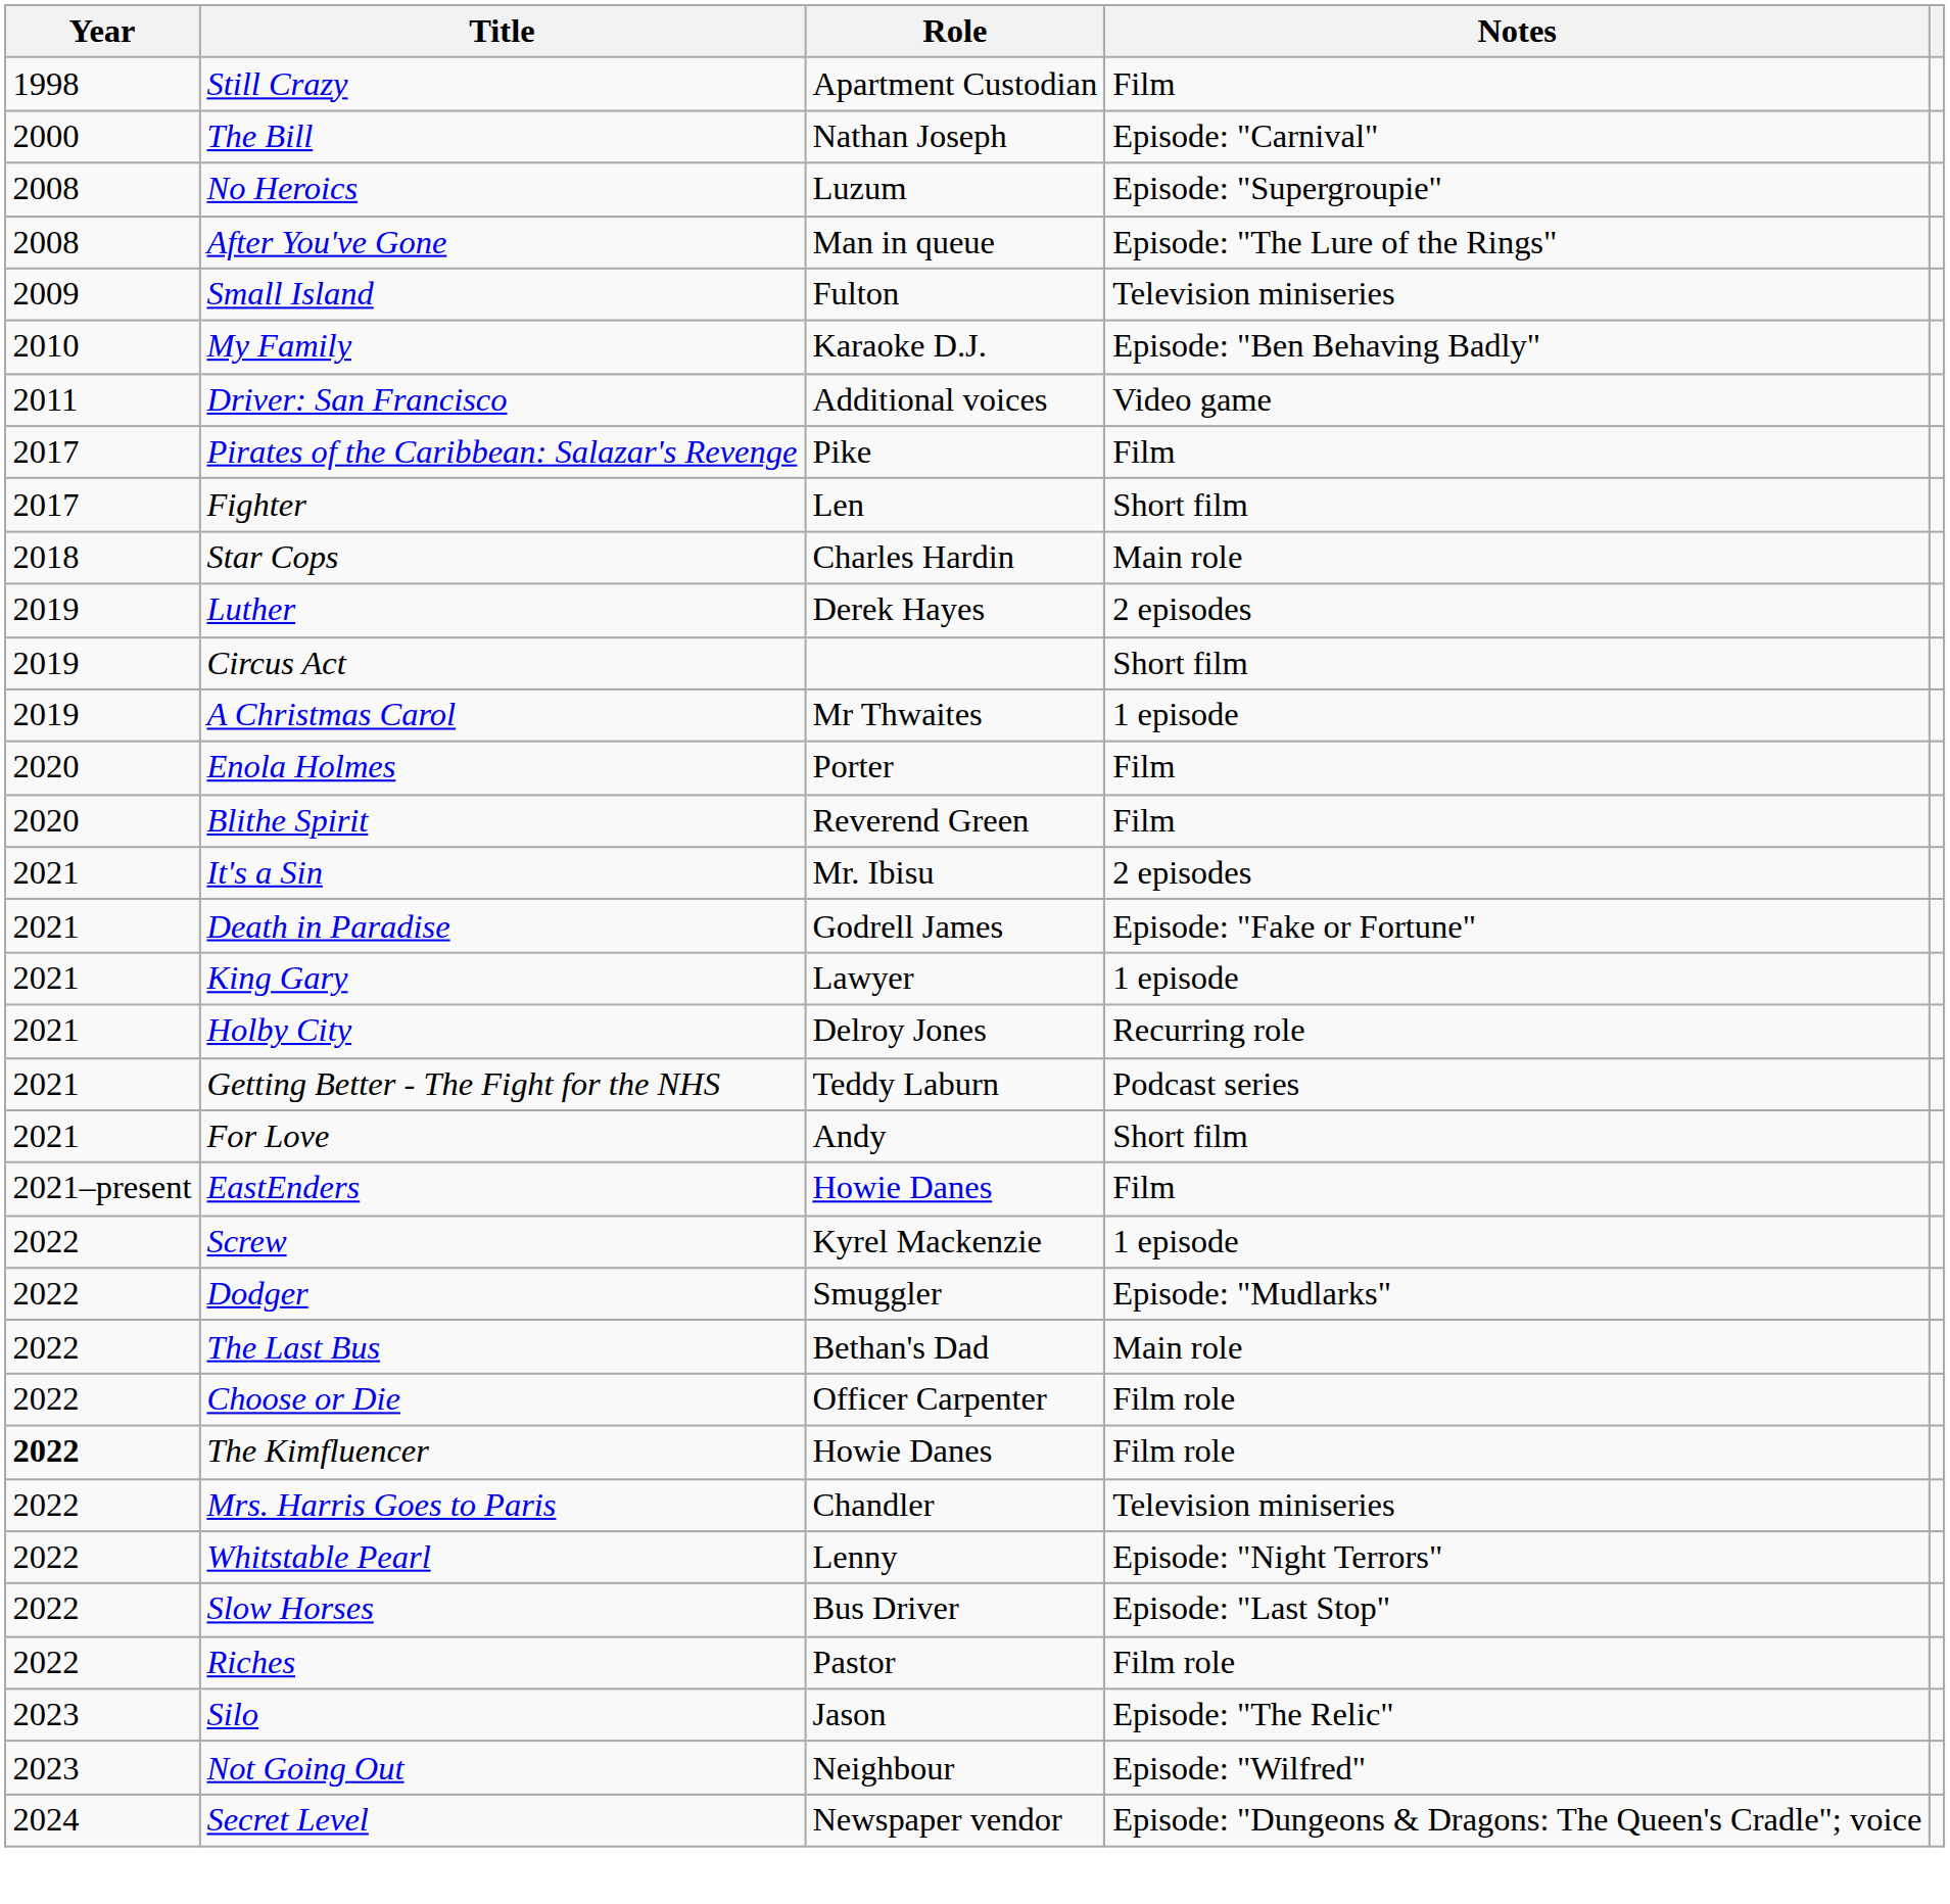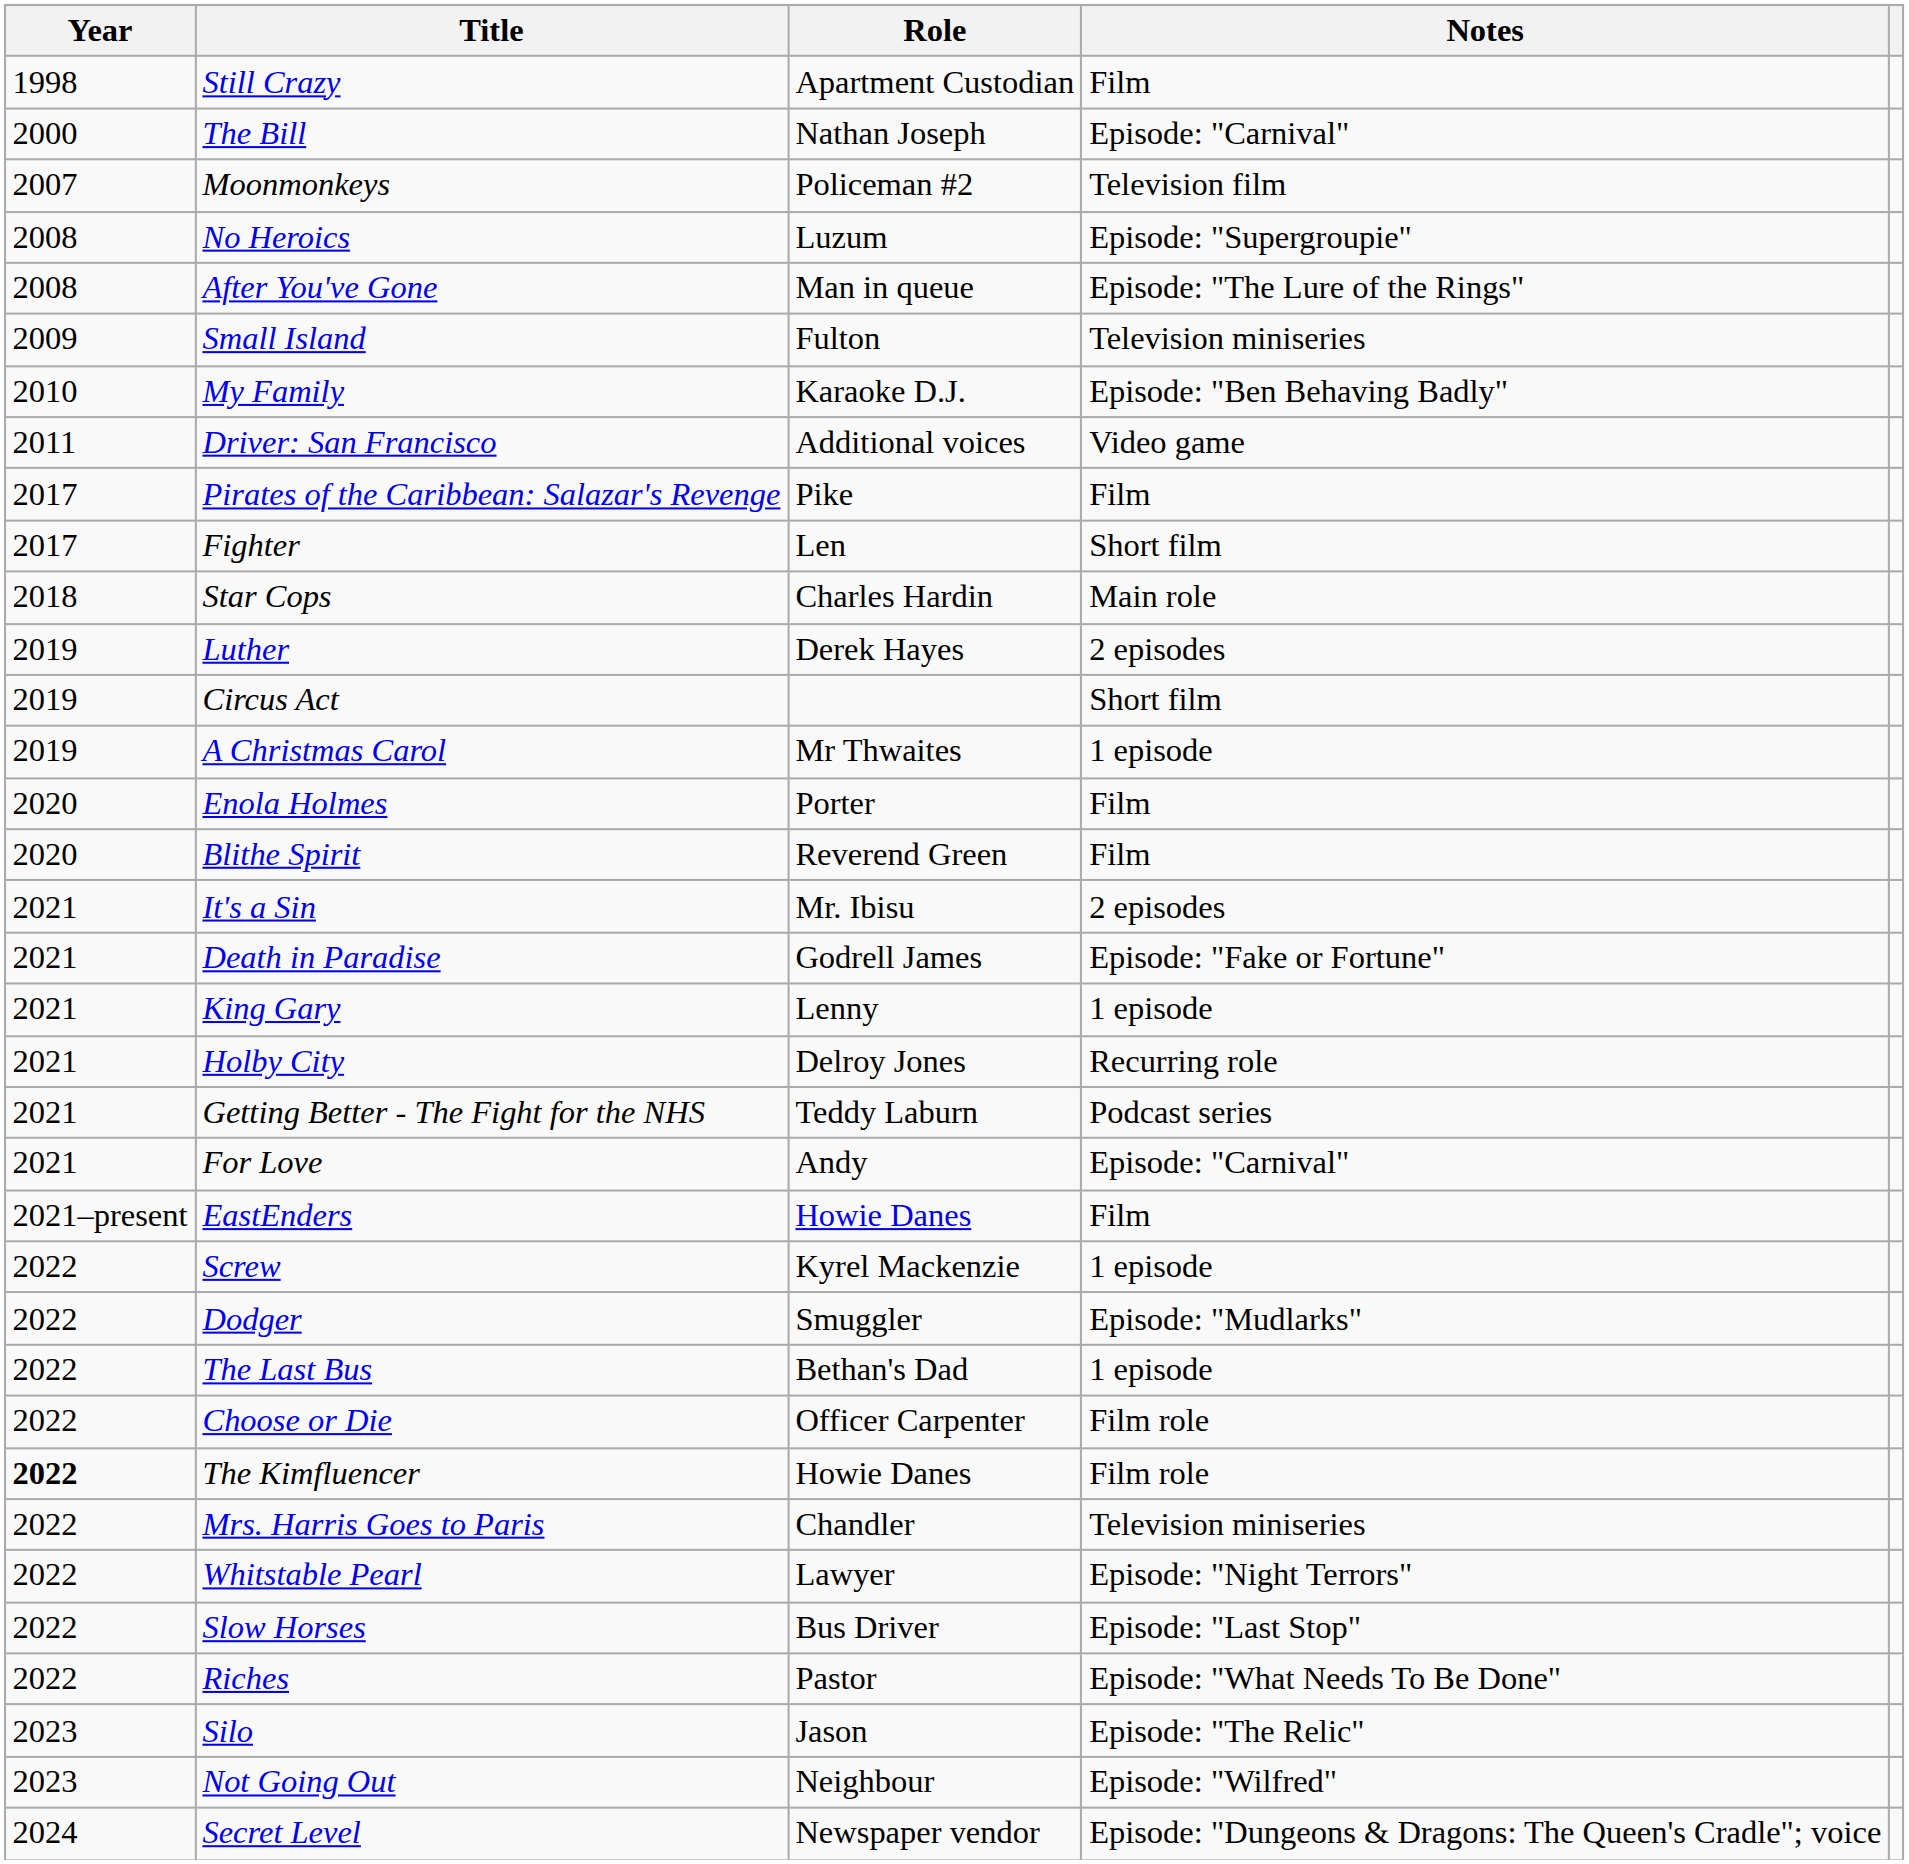 <table class="wikitable sortable">
 <tr>
 <th>Year</th>
 <th>Title</th>
 <th>Role</th>
 <th>Notes</th>
 <th></th>
 </tr>
 <tr>
 <td>1998</td>
 <td><em><a href='#'>Still Crazy</a></em></td>
 <td>Apartment Custodian</td>
 <td>Film</td>
 <td align="center"></td>
 </tr>
 <tr>
 <td>2000</td>
 <td><em><a href='#'>The Bill</a></em></td>
 <td>Nathan Joseph</td>
 <td>Episode: "Carnival"</td>
+<td align="center"></td>
+</tr>
+<tr>
+<td>2007</td>
+<td><em>Moonmonkeys</em></td>
+<td>Policeman #2</td>
+<td>Television film</td>
 <td align="center"></td>
 </tr>
 <tr>
 <td>2008</td>
 <td><em><a href='#'>No Heroics</a></em></td>
 <td>Luzum</td>
 <td>Episode: "Supergroupie"</td>
 <td align="center"></td>
 </tr>
 <tr>
 <td>2008</td>
 <td><em><a href='#'>After You've Gone</a></em></td>
 <td>Man in queue</td>
 <td>Episode: "The Lure of the Rings"</td>
 <td align="center"></td>
 </tr>
 <tr>
 <td>2009</td>
 <td><em><a href='#'>Small Island</a></em></td>
 <td>Fulton</td>
 <td>Television miniseries</td>
 <td align="center"></td>
 </tr>
 <tr>
 <td>2010</td>
 <td><em><a href='#'>My Family</a></em></td>
 <td>Karaoke D.J.</td>
 <td>Episode: "Ben Behaving Badly"</td>
 <td align="center"></td>
 </tr>
 <tr>
 <td>2011</td>
 <td><em><a href='#'>Driver: San Francisco</a></em></td>
 <td>Additional voices</td>
 <td>Video game</td>
 <td align="center"></td>
 </tr>
 <tr>
 <td>2017</td>
 <td><em><a href='#'>Pirates of the Caribbean: Salazar's Revenge</a></em></td>
 <td>Pike</td>
 <td>Film</td>
 <td align="center"></td>
 </tr>
 <tr>
 <td>2017</td>
 <td><em>Fighter</em></td>
 <td>Len</td>
 <td>Short film</td>
 <td align="center"></td>
 </tr>
 <tr>
 <td>2018</td>
 <td><em>Star Cops</em></td>
 <td>Charles Hardin</td>
 <td>Main role</td>
 <td align="center"></td>
 </tr>
 <tr>
 <td>2019</td>
 <td><em><a href='#'>Luther</a></em></td>
 <td>Derek Hayes</td>
 <td>2 episodes</td>
 <td align="center"></td>
 </tr>
 <tr>
 <td>2019</td>
 <td><em>Circus Act</em></td>
 <td></td>
 <td>Short film</td>
 <td align="center"></td>
 </tr>
 <tr>
 <td>2019</td>
 <td><em><a href='#'>A Christmas Carol</a></em></td>
 <td>Mr Thwaites</td>
 <td>1 episode</td>
 <td align="center"></td>
 </tr>
 <tr>
 <td>2020</td>
 <td><em><a href='#'>Enola Holmes</a></em></td>
 <td>Porter</td>
 <td>Film</td>
 <td align="center"></td>
 </tr>
 <tr>
 <td>2020</td>
 <td><em><a href='#'>Blithe Spirit</a></em></td>
 <td>Reverend Green</td>
 <td>Film</td>
 <td align="center"></td>
 </tr>
 <tr>
 <td>2021</td>
 <td><em><a href='#'>It's a Sin</a></em></td>
 <td>Mr. Ibisu</td>
 <td>2 episodes</td>
 <td align="center"></td>
 </tr>
 <tr>
 <td>2021</td>
 <td><em><a href='#'>Death in Paradise</a></em></td>
 <td>Godrell James</td>
 <td>Episode: "Fake or Fortune"</td>
 <td align="center"></td>
 </tr>
 <tr>
 <td>2021</td>
 <td><em><a href='#'>King Gary</a></em></td>
-<td>Lawyer</td>
+<td>Lenny</td>
 <td>1 episode</td>
 <td align="center"></td>
 </tr>
 <tr>
 <td>2021</td>
 <td><em><a href='#'>Holby City</a></em></td>
 <td>Delroy Jones</td>
 <td>Recurring role</td>
 <td align="center"></td>
 </tr>
 <tr>
 <td>2021</td>
 <td><em>Getting Better - The Fight for the NHS</em></td>
 <td>Teddy Laburn</td>
 <td>Podcast series</td>
 <td align="center"></td>
 </tr>
 <tr>
 <td>2021</td>
 <td><em>For Love</em></td>
 <td>Andy</td>
-<td>Short film</td>
+<td>Episode: "Carnival"</td>
 <td align="center"></td>
 </tr>
 <tr>
 <td>2021–present</td>
 <td><em><a href='#'>EastEnders</a></em></td>
 <td><a href='#'>Howie Danes</a></td>
 <td>Film</td>
 <td align="center"></td>
 </tr>
 <tr>
 <td>2022</td>
 <td><em><a href='#'>Screw</a></em></td>
 <td>Kyrel Mackenzie</td>
 <td>1 episode</td>
 <td align="center"></td>
 </tr>
 <tr>
 <td>2022</td>
 <td><em><a href='#'>Dodger</a></em></td>
 <td>Smuggler</td>
 <td>Episode: "Mudlarks"</td>
 <td align="center"></td>
 </tr>
 <tr>
 <td>2022</td>
 <td><em><a href='#'>The Last Bus</a></em></td>
 <td>Bethan's Dad</td>
-<td>Main role</td>
+<td>1 episode</td>
 <td align="center"></td>
 </tr>
 <tr>
 <td>2022</td>
 <td><em><a href='#'>Choose or Die</a></em></td>
 <td>Officer Carpenter</td>
 <td>Film role</td>
 <td align="center"></td>
 </tr>
 <tr>
 <td><strong>2022</strong></td>
 <td><em>The Kimfluencer</em></td>
 <td>Howie Danes</td>
 <td>Film role</td>
 <td align="center"></td>
 </tr>
 <tr>
 <td>2022</td>
 <td><em><a href='#'>Mrs. Harris Goes to Paris</a></em></td>
 <td>Chandler</td>
 <td>Television miniseries</td>
 <td align="center"></td>
 </tr>
 <tr>
 <td>2022</td>
 <td><em><a href='#'>Whitstable Pearl</a></em></td>
-<td>Lenny</td>
+<td>Lawyer</td>
 <td>Episode: "Night Terrors"</td>
 <td align="center"></td>
 </tr>
 <tr>
 <td>2022</td>
 <td><em><a href='#'>Slow Horses</a></em></td>
 <td>Bus Driver</td>
 <td>Episode: "Last Stop"</td>
 <td align="center"></td>
 </tr>
 <tr>
 <td>2022</td>
 <td><em><a href='#'>Riches</a></em></td>
 <td>Pastor</td>
-<td>Film role</td>
+<td>Episode: "What Needs To Be Done"</td>
 <td align="center"></td>
 </tr>
 <tr>
 <td>2023</td>
 <td><em><a href='#'>Silo</a></em></td>
 <td>Jason</td>
 <td>Episode: "The Relic"</td>
 <td align="center"></td>
 </tr>
 <tr>
 <td>2023</td>
 <td><em><a href='#'>Not Going Out</a></em></td>
 <td>Neighbour</td>
 <td>Episode: "Wilfred"</td>
 <td></td>
 </tr>
 <tr>
 <td>2024</td>
 <td><em><a href='#'>Secret Level</a></em></td>
 <td>Newspaper vendor</td>
 <td>Episode: "Dungeons & Dragons: The Queen's Cradle"; voice</td>
 <td></td>
 </tr>
 </table>
